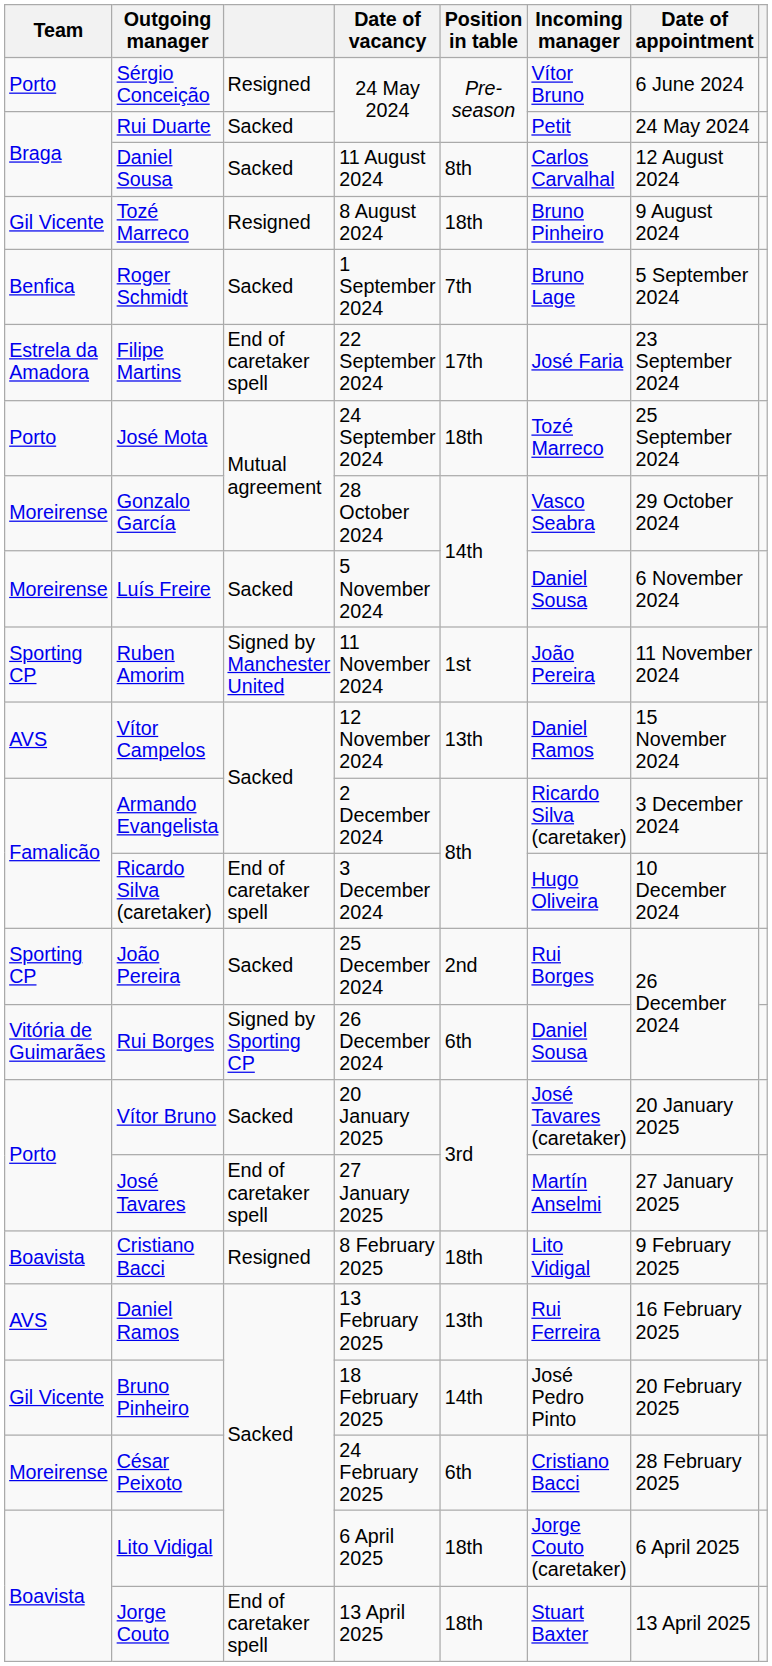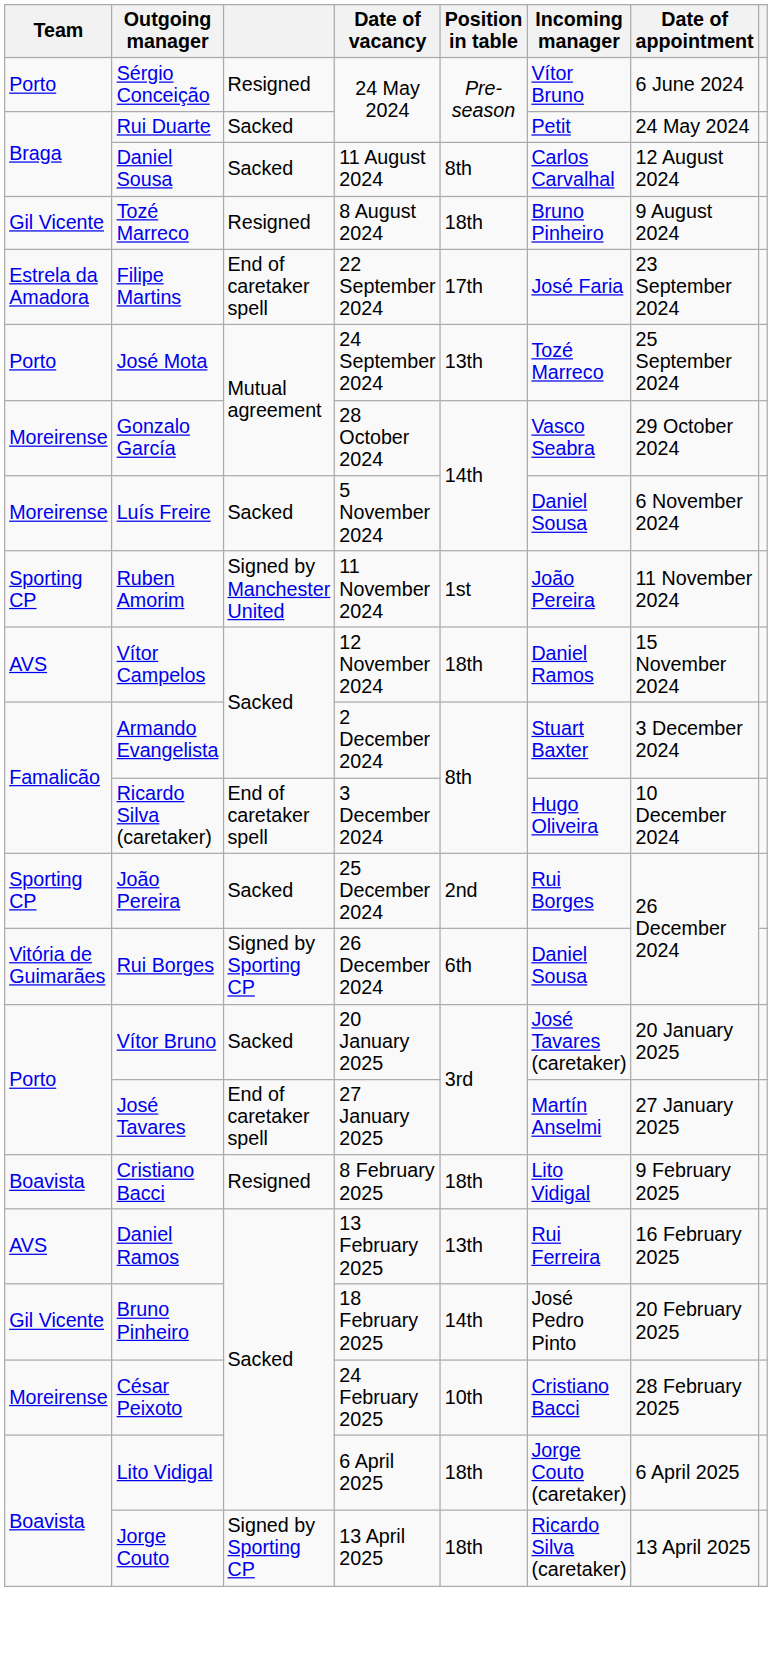 <table class="wikitable sortable" style="text-align:left">
 <tr>
 <th>Team</th>
 <th>Outgoing manager</th>
 <th></th>
 <th>Date of vacancy</th>
 <th>Position in table</th>
 <th>Incoming manager</th>
 <th>Date of appointment</th>
 <th></th>
 </tr>
 <tr>
 <td><a href='#'>Porto</a></td>
 <td> <a href='#'>Sérgio Conceição</a></td>
 <td>Resigned</td>
 <td rowspan=2 align="center">24 May 2024</td>
 <td rowspan=2 align="center"><em>Pre-season</em></td>
 <td> <a href='#'>Vítor Bruno</a></td>
 <td>6 June 2024</td>
 <td></td>
 </tr>
 <tr>
 <td rowspan="2"><a href='#'>Braga</a></td>
 <td> <a href='#'>Rui Duarte</a></td>
 <td>Sacked</td>
 <td> <a href='#'>Petit</a></td>
 <td>24 May 2024</td>
 <td></td>
 </tr>
 <tr>
 <td> <a href='#'>Daniel Sousa</a></td>
 <td>Sacked</td>
 <td>11 August 2024</td>
 <td>8th</td>
 <td> <a href='#'>Carlos Carvalhal</a></td>
 <td>12 August 2024</td>
 <td></td>
 </tr>
 <tr>
 <td><a href='#'>Gil Vicente</a></td>
 <td> <a href='#'>Tozé Marreco</a></td>
 <td>Resigned</td>
 <td>8 August 2024</td>
 <td>18th</td>
 <td> <a href='#'>Bruno Pinheiro</a></td>
 <td>9 August 2024</td>
 <td></td>
 </tr>
 <tr>
-<td><a href='#'>Benfica</a></td>
-<td> <a href='#'>Roger Schmidt</a></td>
-<td>Sacked</td>
-<td>1 September 2024</td>
-<td>7th</td>
-<td> <a href='#'>Bruno Lage</a></td>
-<td>5 September 2024</td>
-<td></td>
-</tr>
-<tr>
 <td><a href='#'>Estrela da Amadora</a></td>
 <td> <a href='#'>Filipe Martins</a></td>
 <td>End of caretaker spell</td>
 <td>22 September 2024</td>
 <td>17th</td>
 <td> <a href='#'>José Faria</a></td>
 <td>23 September 2024</td>
 <td></td>
 </tr>
 <tr>
 <td><a href='#'>Porto</a></td>
 <td> <a href='#'>José Mota</a></td>
 <td rowspan="2">Mutual agreement</td>
 <td>24 September 2024</td>
-<td>18th</td>
+<td>13th</td>
 <td> <a href='#'>Tozé Marreco</a></td>
 <td>25 September 2024</td>
 <td></td>
 </tr>
 <tr>
 <td><a href='#'>Moreirense</a></td>
 <td> <a href='#'>Gonzalo García</a></td>
 <td>28 October 2024</td>
 <td rowspan=2>14th</td>
 <td> <a href='#'>Vasco Seabra</a></td>
 <td>29 October 2024</td>
 <td></td>
 </tr>
 <tr>
 <td><a href='#'>Moreirense</a></td>
 <td> <a href='#'>Luís Freire</a></td>
 <td>Sacked</td>
 <td>5 November 2024</td>
 <td> <a href='#'>Daniel Sousa</a></td>
 <td>6 November 2024</td>
 <td></td>
 </tr>
 <tr>
 <td><a href='#'>Sporting CP</a></td>
 <td> <a href='#'>Ruben Amorim</a></td>
 <td>Signed by <a href='#'>Manchester United</a></td>
 <td>11 November 2024</td>
 <td>1st</td>
 <td> <a href='#'>João Pereira</a></td>
 <td>11 November 2024</td>
 <td></td>
 </tr>
 <tr>
 <td><a href='#'>AVS</a></td>
 <td> <a href='#'>Vítor Campelos</a></td>
 <td rowspan="2">Sacked</td>
 <td>12 November 2024</td>
-<td>13th</td>
+<td>18th</td>
 <td> <a href='#'>Daniel Ramos</a></td>
 <td>15 November 2024</td>
 <td></td>
 </tr>
 <tr>
 <td rowspan="2"><a href='#'>Famalicão</a></td>
 <td> <a href='#'>Armando Evangelista</a></td>
 <td>2 December 2024</td>
 <td rowspan=2>8th</td>
-<td> <a href='#'>Ricardo Silva</a> (caretaker)</td>
+<td> <a href='#'>Stuart Baxter</a></td>
 <td>3 December 2024</td>
 <td></td>
 </tr>
 <tr>
 <td> <a href='#'>Ricardo Silva</a> (caretaker)</td>
 <td>End of caretaker spell</td>
 <td>3 December 2024</td>
 <td> <a href='#'>Hugo Oliveira</a></td>
 <td>10 December 2024</td>
 <td></td>
 </tr>
 <tr>
 <td><a href='#'>Sporting CP</a></td>
 <td> <a href='#'>João Pereira</a></td>
 <td>Sacked</td>
 <td>25 December 2024</td>
 <td>2nd</td>
 <td> <a href='#'>Rui Borges</a></td>
 <td rowspan=2>26 December 2024</td>
 <td></td>
 </tr>
 <tr>
 <td><a href='#'>Vitória de Guimarães</a></td>
 <td> <a href='#'>Rui Borges</a></td>
 <td>Signed by <a href='#'>Sporting CP</a></td>
 <td>26 December 2024</td>
 <td>6th</td>
 <td> <a href='#'>Daniel Sousa</a></td>
 <td></td>
 </tr>
 <tr>
 <td rowspan=2><a href='#'>Porto</a></td>
 <td> <a href='#'>Vítor Bruno</a></td>
 <td>Sacked</td>
 <td>20 January 2025</td>
 <td rowspan=2>3rd</td>
 <td> <a href='#'>José Tavares</a> (caretaker)</td>
 <td>20 January 2025</td>
 <td></td>
 </tr>
 <tr>
 <td> <a href='#'>José Tavares</a></td>
 <td>End of caretaker spell</td>
 <td>27 January 2025</td>
 <td> <a href='#'>Martín Anselmi</a></td>
 <td>27 January 2025</td>
 <td></td>
 </tr>
 <tr>
 <td><a href='#'>Boavista</a></td>
 <td> <a href='#'>Cristiano Bacci</a></td>
 <td>Resigned</td>
 <td>8 February 2025</td>
 <td>18th</td>
 <td> <a href='#'>Lito Vidigal</a></td>
 <td>9 February 2025</td>
 <td></td>
 </tr>
 <tr>
 <td><a href='#'>AVS</a></td>
 <td> <a href='#'>Daniel Ramos</a></td>
 <td rowspan="4">Sacked</td>
 <td>13 February 2025</td>
 <td>13th</td>
 <td> <a href='#'>Rui Ferreira</a></td>
 <td>16 February 2025</td>
 <td></td>
 </tr>
 <tr>
 <td><a href='#'>Gil Vicente</a></td>
 <td> <a href='#'>Bruno Pinheiro</a></td>
 <td>18 February 2025</td>
 <td>14th</td>
 <td> José Pedro Pinto</td>
 <td>20 February 2025</td>
 <td></td>
 </tr>
 <tr>
 <td><a href='#'>Moreirense</a></td>
 <td> <a href='#'>César Peixoto</a></td>
 <td>24 February 2025</td>
-<td>6th</td>
+<td>10th</td>
 <td> <a href='#'>Cristiano Bacci</a></td>
 <td>28 February 2025</td>
 <td></td>
 </tr>
 <tr>
 <td rowspan=2><br><a href='#'>Boavista</a></td>
 <td> <a href='#'>Lito Vidigal</a></td>
 <td>6 April 2025</td>
 <td>18th</td>
 <td> <a href='#'>Jorge Couto</a> (caretaker)</td>
 <td>6 April 2025</td>
 <td></td>
 </tr>
 <tr>
 <td> <a href='#'>Jorge Couto</a></td>
-<td>End of caretaker spell</td>
+<td>Signed by <a href='#'>Sporting CP</a></td>
 <td>13 April 2025</td>
 <td>18th</td>
-<td> <a href='#'>Stuart Baxter</a></td>
+<td> <a href='#'>Ricardo Silva</a> (caretaker)</td>
 <td>13 April 2025</td>
 <td></td>
 </tr>
 </table>
